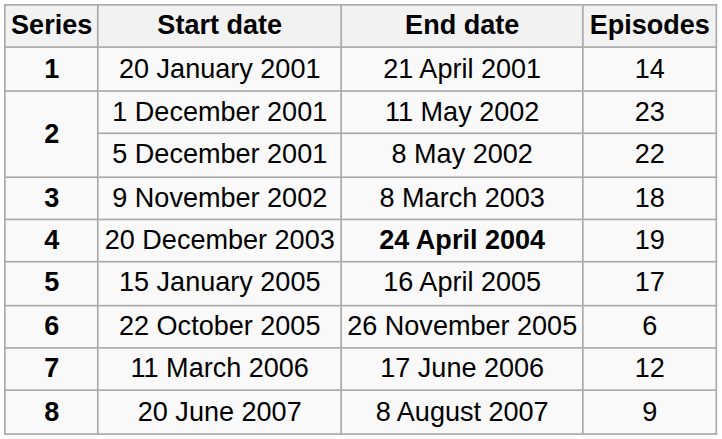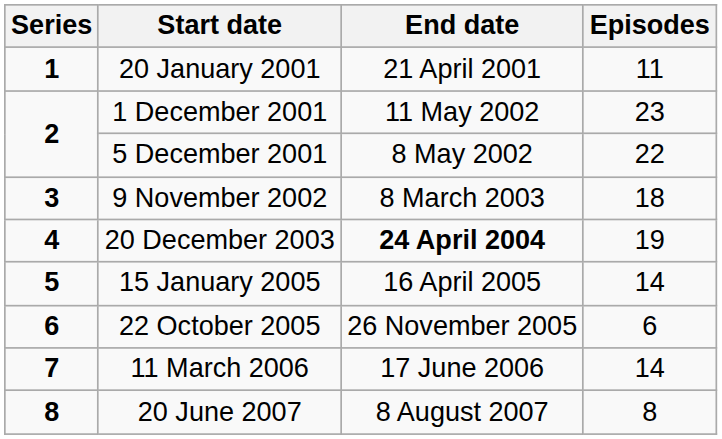 <table class="wikitable" style="text-align:center;">
 <tr>
 <th>Series</th>
 <th>Start date</th>
 <th>End date</th>
 <th>Episodes</th>
 </tr>
 <tr>
 <td><strong>1</strong></td>
 <td>20 January 2001</td>
 <td>21 April 2001</td>
-<td>14</td>
+<td>11</td>
 </tr>
 <tr>
 <td rowspan="2"><strong>2</strong></td>
 <td>1 December 2001</td>
 <td>11 May 2002</td>
 <td>23</td>
 </tr>
 <tr>
 <td>5 December 2001</td>
 <td>8 May 2002</td>
 <td>22</td>
 </tr>
 <tr>
 <td><strong>3</strong></td>
 <td>9 November 2002</td>
 <td>8 March 2003</td>
 <td>18</td>
 </tr>
 <tr>
 <td><strong>4</strong></td>
 <td>20 December 2003</td>
 <td><strong>24 April 2004</strong></td>
 <td>19</td>
 </tr>
 <tr>
 <td><strong>5</strong></td>
 <td>15 January 2005</td>
 <td>16 April 2005</td>
-<td>17</td>
+<td>14</td>
 </tr>
 <tr>
 <td><strong>6</strong></td>
 <td>22 October 2005</td>
 <td>26 November 2005</td>
 <td>6</td>
 </tr>
 <tr>
 <td><strong>7</strong></td>
 <td>11 March 2006</td>
 <td>17 June 2006</td>
-<td>12</td>
+<td>14</td>
 </tr>
 <tr>
 <td><strong>8</strong></td>
 <td>20 June 2007</td>
 <td>8 August 2007</td>
-<td>9</td>
+<td>8</td>
 </tr>
 </table>
